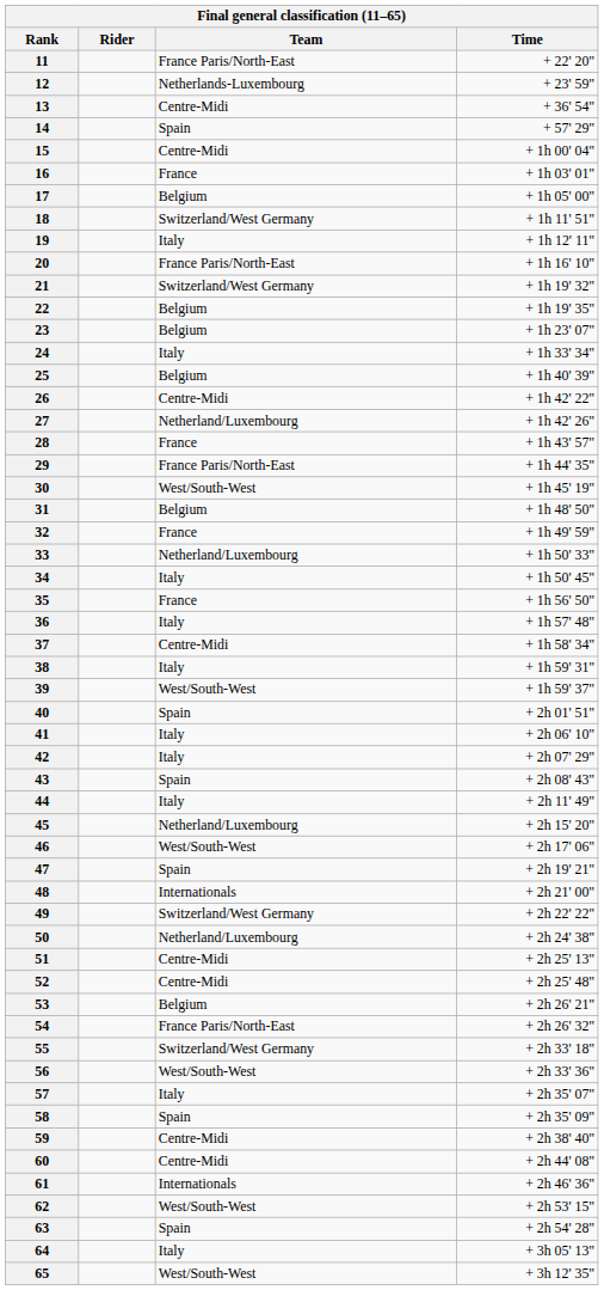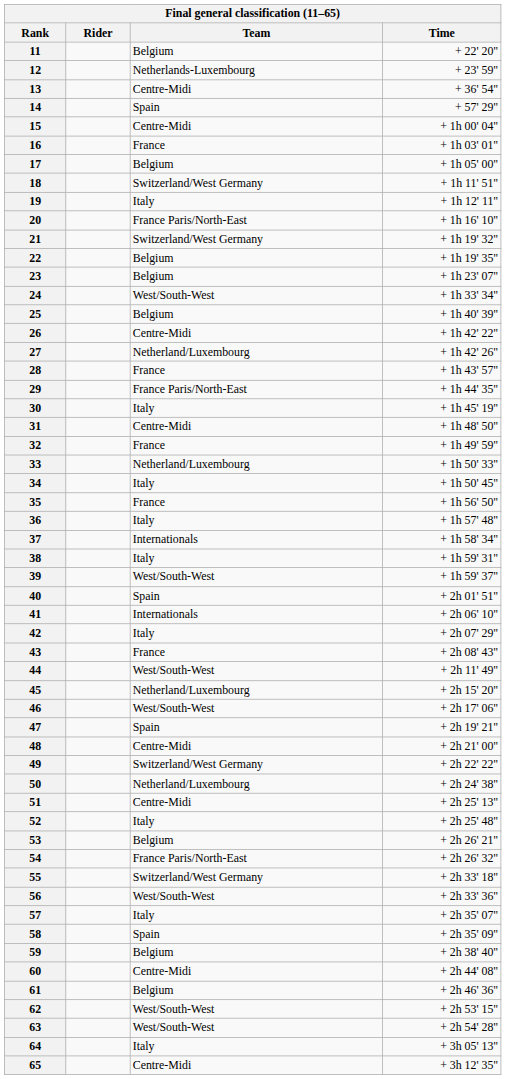 <table class="collapsible collapsed wikitable" style="width:42em;margin-top:-1px;">
 <tr>
 <th scope="col" colspan="4">Final general classification (11–65)</th>
 </tr>
 <tr>
 <th scope="col">Rank</th>
 <th scope="col">Rider</th>
 <th scope="col">Team</th>
 <th scope="col">Time</th>
 </tr>
 <tr>
 <th scope="row">11</th>
 <td></td>
-<td>France Paris/North-East</td>
+<td>Belgium</td>
 <td style="text-align:right;">+ 22' 20"</td>
 </tr>
 <tr>
 <th scope="row">12</th>
 <td></td>
 <td>Netherlands-Luxembourg</td>
 <td style="text-align:right;">+ 23' 59"</td>
 </tr>
 <tr>
 <th scope="row">13</th>
 <td></td>
 <td>Centre-Midi</td>
 <td style="text-align:right;">+ 36' 54"</td>
 </tr>
 <tr>
 <th scope="row">14</th>
 <td></td>
 <td>Spain</td>
 <td style="text-align:right;">+ 57' 29"</td>
 </tr>
 <tr>
 <th scope="row">15</th>
 <td></td>
 <td>Centre-Midi</td>
 <td style="text-align:right;">+ 1h 00' 04"</td>
 </tr>
 <tr>
 <th scope="row">16</th>
 <td></td>
 <td>France</td>
 <td style="text-align:right;">+ 1h 03' 01"</td>
 </tr>
 <tr>
 <th scope="row">17</th>
 <td></td>
 <td>Belgium</td>
 <td style="text-align:right;">+ 1h 05' 00"</td>
 </tr>
 <tr>
 <th scope="row">18</th>
 <td></td>
 <td>Switzerland/West Germany</td>
 <td style="text-align:right;">+ 1h 11' 51"</td>
 </tr>
 <tr>
 <th scope="row">19</th>
 <td></td>
 <td>Italy</td>
 <td style="text-align:right;">+ 1h 12' 11"</td>
 </tr>
 <tr>
 <th scope="row">20</th>
 <td></td>
 <td>France Paris/North-East</td>
 <td style="text-align:right;">+ 1h 16' 10"</td>
 </tr>
 <tr>
 <th scope="row">21</th>
 <td></td>
 <td>Switzerland/West Germany</td>
 <td style="text-align:right;">+ 1h 19' 32"</td>
 </tr>
 <tr>
 <th scope="row">22</th>
 <td></td>
 <td>Belgium</td>
 <td style="text-align:right;">+ 1h 19' 35"</td>
 </tr>
 <tr>
 <th scope="row">23</th>
 <td></td>
 <td>Belgium</td>
 <td style="text-align:right;">+ 1h 23' 07"</td>
 </tr>
 <tr>
 <th scope="row">24</th>
 <td></td>
-<td>Italy</td>
+<td>West/South-West</td>
 <td style="text-align:right;">+ 1h 33' 34"</td>
 </tr>
 <tr>
 <th scope="row">25</th>
 <td></td>
 <td>Belgium</td>
 <td style="text-align:right;">+ 1h 40' 39"</td>
 </tr>
 <tr>
 <th scope="row">26</th>
 <td></td>
 <td>Centre-Midi</td>
 <td style="text-align:right;">+ 1h 42' 22"</td>
 </tr>
 <tr>
 <th scope="row">27</th>
 <td></td>
 <td>Netherland/Luxembourg</td>
 <td style="text-align:right;">+ 1h 42' 26"</td>
 </tr>
 <tr>
 <th scope="row">28</th>
 <td></td>
 <td>France</td>
 <td style="text-align:right;">+ 1h 43' 57"</td>
 </tr>
 <tr>
 <th scope="row">29</th>
 <td></td>
 <td>France Paris/North-East</td>
 <td style="text-align:right;">+ 1h 44' 35"</td>
 </tr>
 <tr>
 <th scope="row">30</th>
 <td></td>
-<td>West/South-West</td>
+<td>Italy</td>
 <td style="text-align:right;">+ 1h 45' 19"</td>
 </tr>
 <tr>
 <th scope="row">31</th>
 <td></td>
-<td>Belgium</td>
+<td>Centre-Midi</td>
 <td style="text-align:right;">+ 1h 48' 50"</td>
 </tr>
 <tr>
 <th scope="row">32</th>
 <td></td>
 <td>France</td>
 <td style="text-align:right;">+ 1h 49' 59"</td>
 </tr>
 <tr>
 <th scope="row">33</th>
 <td></td>
 <td>Netherland/Luxembourg</td>
 <td style="text-align:right;">+ 1h 50' 33"</td>
 </tr>
 <tr>
 <th scope="row">34</th>
 <td></td>
 <td>Italy</td>
 <td style="text-align:right;">+ 1h 50' 45"</td>
 </tr>
 <tr>
 <th scope="row">35</th>
 <td></td>
 <td>France</td>
 <td style="text-align:right;">+ 1h 56' 50"</td>
 </tr>
 <tr>
 <th scope="row">36</th>
 <td></td>
 <td>Italy</td>
 <td style="text-align:right;">+ 1h 57' 48"</td>
 </tr>
 <tr>
 <th scope="row">37</th>
 <td></td>
-<td>Centre-Midi</td>
+<td>Internationals</td>
 <td style="text-align:right;">+ 1h 58' 34"</td>
 </tr>
 <tr>
 <th scope="row">38</th>
 <td></td>
 <td>Italy</td>
 <td style="text-align:right;">+ 1h 59' 31"</td>
 </tr>
 <tr>
 <th scope="row">39</th>
 <td></td>
 <td>West/South-West</td>
 <td style="text-align:right;">+ 1h 59' 37"</td>
 </tr>
 <tr>
 <th scope="row">40</th>
 <td></td>
 <td>Spain</td>
 <td style="text-align:right;">+ 2h 01' 51"</td>
 </tr>
 <tr>
 <th scope="row">41</th>
 <td></td>
-<td>Italy</td>
+<td>Internationals</td>
 <td style="text-align:right;">+ 2h 06' 10"</td>
 </tr>
 <tr>
 <th scope="row">42</th>
 <td></td>
 <td>Italy</td>
 <td style="text-align:right;">+ 2h 07' 29"</td>
 </tr>
 <tr>
 <th scope="row">43</th>
 <td></td>
-<td>Spain</td>
+<td>France</td>
 <td style="text-align:right;">+ 2h 08' 43"</td>
 </tr>
 <tr>
 <th scope="row">44</th>
 <td></td>
-<td>Italy</td>
+<td>West/South-West</td>
 <td style="text-align:right;">+ 2h 11' 49"</td>
 </tr>
 <tr>
 <th scope="row">45</th>
 <td></td>
 <td>Netherland/Luxembourg</td>
 <td style="text-align:right;">+ 2h 15' 20"</td>
 </tr>
 <tr>
 <th scope="row">46</th>
 <td></td>
 <td>West/South-West</td>
 <td style="text-align:right;">+ 2h 17' 06"</td>
 </tr>
 <tr>
 <th scope="row">47</th>
 <td></td>
 <td>Spain</td>
 <td style="text-align:right;">+ 2h 19' 21"</td>
 </tr>
 <tr>
 <th scope="row">48</th>
 <td></td>
-<td>Internationals</td>
+<td>Centre-Midi</td>
 <td style="text-align:right;">+ 2h 21' 00"</td>
 </tr>
 <tr>
 <th scope="row">49</th>
 <td></td>
 <td>Switzerland/West Germany</td>
 <td style="text-align:right;">+ 2h 22' 22"</td>
 </tr>
 <tr>
 <th scope="row">50</th>
 <td></td>
 <td>Netherland/Luxembourg</td>
 <td style="text-align:right;">+ 2h 24' 38"</td>
 </tr>
 <tr>
 <th scope="row">51</th>
 <td></td>
 <td>Centre-Midi</td>
 <td style="text-align:right;">+ 2h 25' 13"</td>
 </tr>
 <tr>
 <th scope="row">52</th>
 <td></td>
-<td>Centre-Midi</td>
+<td>Italy</td>
 <td style="text-align:right;">+ 2h 25' 48"</td>
 </tr>
 <tr>
 <th scope="row">53</th>
 <td></td>
 <td>Belgium</td>
 <td style="text-align:right;">+ 2h 26' 21"</td>
 </tr>
 <tr>
 <th scope="row">54</th>
 <td></td>
 <td>France Paris/North-East</td>
 <td style="text-align:right;">+ 2h 26' 32"</td>
 </tr>
 <tr>
 <th scope="row">55</th>
 <td></td>
 <td>Switzerland/West Germany</td>
 <td style="text-align:right;">+ 2h 33' 18"</td>
 </tr>
 <tr>
 <th scope="row">56</th>
 <td></td>
 <td>West/South-West</td>
 <td style="text-align:right;">+ 2h 33' 36"</td>
 </tr>
 <tr>
 <th scope="row">57</th>
 <td></td>
 <td>Italy</td>
 <td style="text-align:right;">+ 2h 35' 07"</td>
 </tr>
 <tr>
 <th scope="row">58</th>
 <td></td>
 <td>Spain</td>
 <td style="text-align:right;">+ 2h 35' 09"</td>
 </tr>
 <tr>
 <th scope="row">59</th>
 <td></td>
-<td>Centre-Midi</td>
+<td>Belgium</td>
 <td style="text-align:right;">+ 2h 38' 40"</td>
 </tr>
 <tr>
 <th scope="row">60</th>
 <td></td>
 <td>Centre-Midi</td>
 <td style="text-align:right;">+ 2h 44' 08"</td>
 </tr>
 <tr>
 <th scope="row">61</th>
 <td></td>
-<td>Internationals</td>
+<td>Belgium</td>
 <td style="text-align:right;">+ 2h 46' 36"</td>
 </tr>
 <tr>
 <th scope="row">62</th>
 <td></td>
 <td>West/South-West</td>
 <td style="text-align:right;">+ 2h 53' 15"</td>
 </tr>
 <tr>
 <th scope="row">63</th>
 <td></td>
-<td>Spain</td>
+<td>West/South-West</td>
 <td style="text-align:right;">+ 2h 54' 28"</td>
 </tr>
 <tr>
 <th scope="row">64</th>
 <td></td>
 <td>Italy</td>
 <td style="text-align:right;">+ 3h 05' 13"</td>
 </tr>
 <tr>
 <th scope="row">65</th>
 <td></td>
-<td>West/South-West</td>
+<td>Centre-Midi</td>
 <td style="text-align:right;">+ 3h 12' 35"</td>
 </tr>
 </table>
